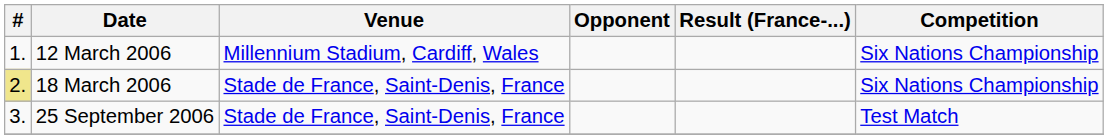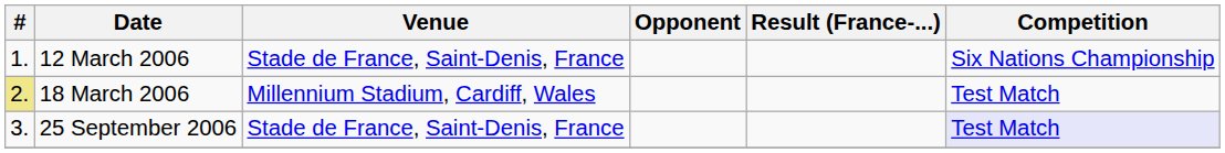 <table class="wikitable sortable">
 <tr>
 <th>#</th>
 <th>Date</th>
 <th>Venue</th>
 <th>Opponent</th>
 <th>Result (France-...)</th>
 <th>Competition</th>
 </tr>
 <tr>
 <td>1.</td>
 <td>12 March 2006</td>
-<td><a href='#'>Millennium Stadium</a>, <a href='#'>Cardiff</a>, <a href='#'>Wales</a></td>
+<td><a href='#'>Stade de France</a>, <a href='#'>Saint-Denis</a>, <a href='#'>France</a></td>
 <td></td>
 <td></td>
 <td><a href='#'>Six Nations Championship</a></td>
 </tr>
 <tr>
 <td style="background: khaki;">2.</td>
 <td>18 March 2006</td>
-<td><a href='#'>Stade de France</a>, <a href='#'>Saint-Denis</a>, <a href='#'>France</a></td>
+<td><a href='#'>Millennium Stadium</a>, <a href='#'>Cardiff</a>, <a href='#'>Wales</a></td>
 <td></td>
 <td></td>
-<td><a href='#'>Six Nations Championship</a></td>
+<td><a href='#'>Test Match</a></td>
 </tr>
 <tr>
 <td>3.</td>
 <td>25 September 2006</td>
 <td><a href='#'>Stade de France</a>, <a href='#'>Saint-Denis</a>, <a href='#'>France</a></td>
 <td></td>
 <td></td>
-<td><a href='#'>Test Match</a></td>
+<td style="background: lavender;"><a href='#'>Test Match</a></td>
 </tr>
 <tr>
 </tr>
 </table>
